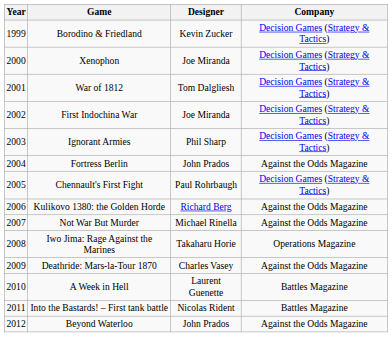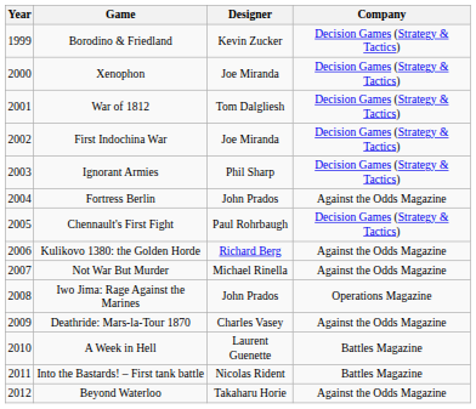 <table class="wikitable" style="font-size: 95%">
 <tr>
 <th>Year</th>
 <th>Game</th>
 <th>Designer</th>
 <th>Company</th>
 </tr>
 <tr align="center">
 <td>1999</td>
 <td>Borodino & Friedland</td>
 <td>Kevin Zucker</td>
 <td><a href='#'>Decision Games</a> (<a href='#'>Strategy & Tactics</a>)</td>
 </tr>
 <tr align="center">
 <td>2000</td>
 <td>Xenophon</td>
 <td>Joe Miranda</td>
 <td><a href='#'>Decision Games</a> (<a href='#'>Strategy & Tactics</a>)</td>
 </tr>
 <tr align="center">
 <td>2001</td>
 <td>War of 1812</td>
 <td>Tom Dalgliesh</td>
 <td><a href='#'>Decision Games</a> (<a href='#'>Strategy & Tactics</a>)</td>
 </tr>
 <tr align="center">
 <td>2002</td>
 <td>First Indochina War</td>
 <td>Joe Miranda</td>
 <td><a href='#'>Decision Games</a> (<a href='#'>Strategy & Tactics</a>)</td>
 </tr>
 <tr align="center">
 <td>2003</td>
 <td>Ignorant Armies</td>
 <td>Phil Sharp</td>
 <td><a href='#'>Decision Games</a> (<a href='#'>Strategy & Tactics</a>)</td>
 </tr>
 <tr align="center">
 <td>2004</td>
 <td>Fortress Berlin</td>
 <td>John Prados</td>
 <td>Against the Odds Magazine</td>
 </tr>
 <tr align="center">
 <td>2005</td>
 <td>Chennault's First Fight</td>
 <td>Paul Rohrbaugh</td>
 <td><a href='#'>Decision Games</a> (<a href='#'>Strategy & Tactics</a>)</td>
 </tr>
 <tr align="center">
 <td>2006</td>
 <td>Kulikovo 1380: the Golden Horde</td>
 <td><a href='#'>Richard Berg</a></td>
 <td>Against the Odds Magazine</td>
 </tr>
 <tr align="center">
 <td>2007</td>
 <td>Not War But Murder</td>
 <td>Michael Rinella</td>
 <td>Against the Odds Magazine</td>
 </tr>
 <tr align="center">
 <td>2008</td>
 <td>Iwo Jima: Rage Against the Marines</td>
-<td>Takaharu Horie</td>
+<td>John Prados</td>
 <td>Operations Magazine</td>
 </tr>
 <tr align="center">
 <td>2009</td>
 <td>Deathride: Mars-la-Tour 1870</td>
 <td>Charles Vasey</td>
 <td>Against the Odds Magazine</td>
 </tr>
 <tr align="center">
 <td>2010</td>
 <td>A Week in Hell</td>
 <td>Laurent Guenette</td>
 <td>Battles Magazine</td>
 </tr>
 <tr align="center">
 <td>2011</td>
 <td>Into the Bastards! – First tank battle</td>
 <td>Nicolas Rident</td>
 <td>Battles Magazine</td>
 </tr>
 <tr align="center">
 <td>2012</td>
 <td>Beyond Waterloo</td>
-<td>John Prados</td>
+<td>Takaharu Horie</td>
 <td>Against the Odds Magazine</td>
 </tr>
 </table>
